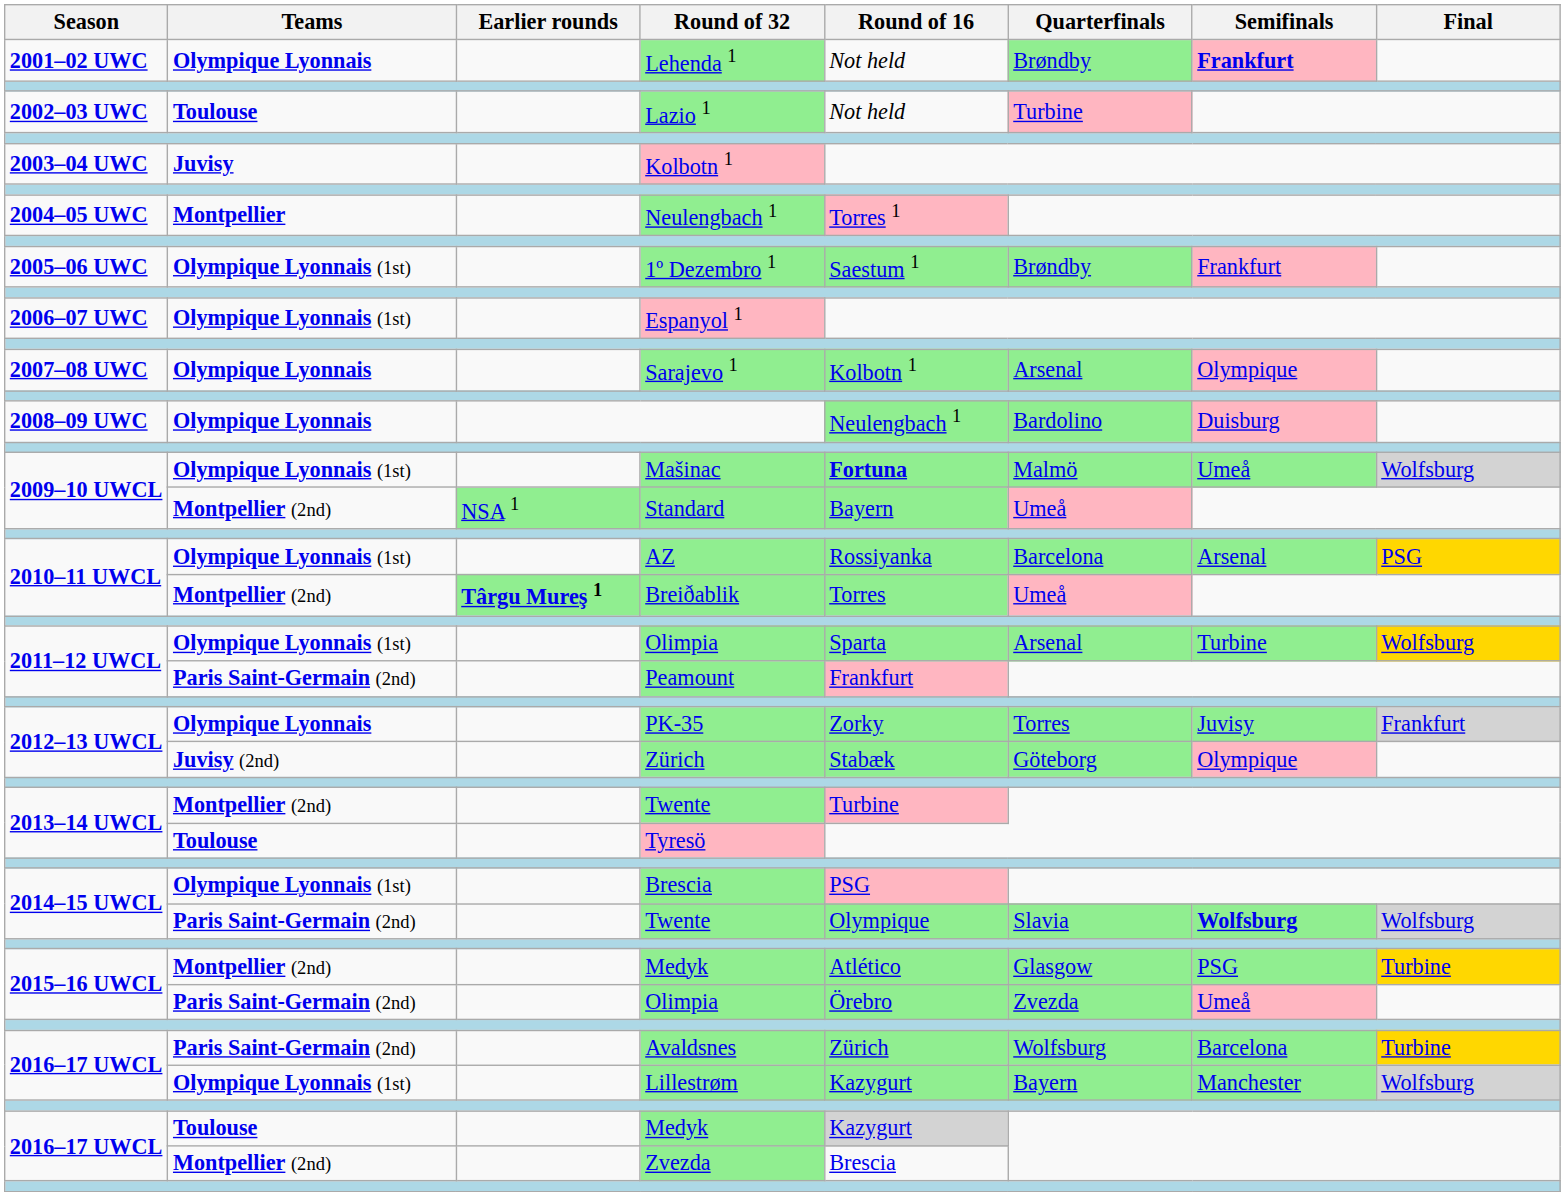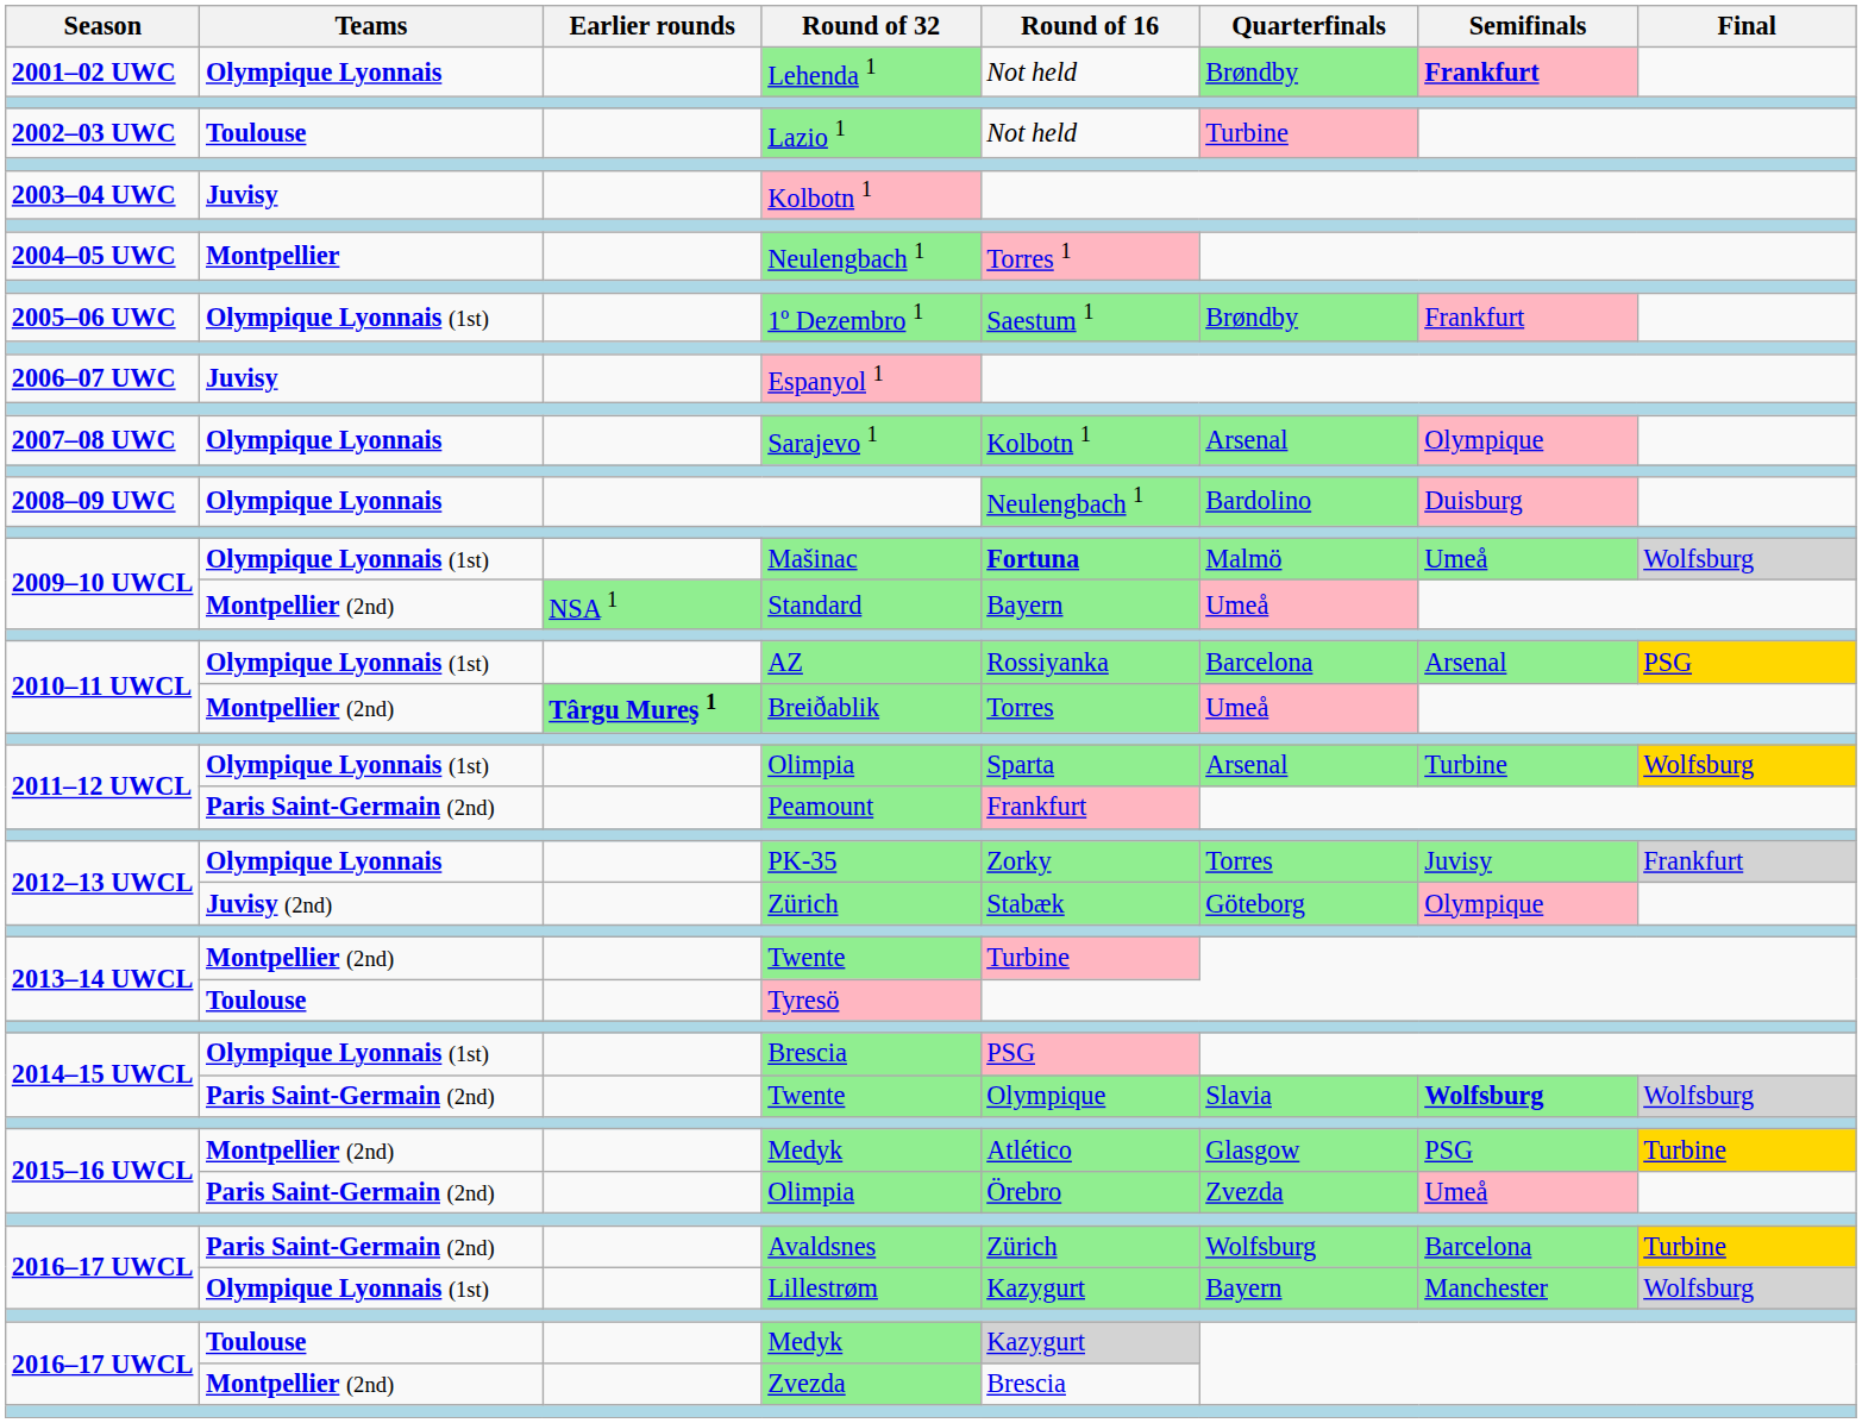 <table class="wikitable">
 <tr>
 <th width=110px>Season</th>
 <th width=200px>Teams</th>
 <th width=125px>Earlier rounds</th>
 <th width=125px>Round of 32</th>
 <th width=125px>Round of 16</th>
 <th width=125px>Quarterfinals</th>
 <th width=125px>Semifinals</th>
 <th width=125px>Final</th>
 </tr>
 <tr>
 <td><strong><a href='#'>2001–02 UWC</a></strong></td>
 <td> <strong><a href='#'>Olympique Lyonnais</a></strong></td>
 <td></td>
 <td bgcolor=lightgreen> <a href='#'>Lehenda</a> <sup>1</sup></td>
 <td><em>Not held</em></td>
 <td bgcolor=lightgreen> <a href='#'>Brøndby</a></td>
 <td bgcolor=lightpink><strong> <a href='#'>Frankfurt</a></strong></td>
 </tr>
 <tr bgcolor=lightblue>
 <td colspan=8></td>
 </tr>
 <tr>
 <td><strong><a href='#'>2002–03 UWC</a></strong></td>
 <td> <strong><a href='#'>Toulouse</a></strong></td>
 <td></td>
 <td bgcolor=lightgreen> <a href='#'>Lazio</a> <sup>1</sup></td>
 <td><em>Not held</em></td>
 <td bgcolor=lightpink> <a href='#'>Turbine</a></td>
 </tr>
 <tr bgcolor=lightblue>
 <td colspan=8></td>
 </tr>
 <tr>
 <td><strong><a href='#'>2003–04 UWC</a></strong></td>
 <td> <strong><a href='#'>Juvisy</a></strong></td>
 <td></td>
 <td bgcolor=lightpink> <a href='#'>Kolbotn</a> <sup>1</sup></td>
 </tr>
 <tr bgcolor=lightblue>
 <td colspan=8></td>
 </tr>
 <tr>
 <td><strong><a href='#'>2004–05 UWC</a></strong></td>
 <td> <strong><a href='#'>Montpellier</a></strong></td>
 <td></td>
 <td bgcolor=lightgreen> <a href='#'>Neulengbach</a> <sup>1</sup></td>
 <td bgcolor=lightpink> <a href='#'>Torres</a> <sup>1</sup></td>
 </tr>
 <tr bgcolor=lightblue>
 <td colspan=8></td>
 </tr>
 <tr>
 <td><strong><a href='#'>2005–06 UWC</a></strong></td>
 <td> <strong><a href='#'>Olympique Lyonnais</a></strong> <small>(1st)</small></td>
 <td></td>
 <td bgcolor=lightgreen> <a href='#'>1º Dezembro</a> <sup>1</sup></td>
 <td bgcolor=lightgreen> <a href='#'>Saestum</a> <sup>1</sup></td>
 <td bgcolor=lightgreen> <a href='#'>Brøndby</a></td>
 <td bgcolor=lightpink> <a href='#'>Frankfurt</a></td>
 </tr>
 <tr bgcolor=lightblue>
 <td colspan=8></td>
 </tr>
 <tr>
 <td><strong><a href='#'>2006–07 UWC</a></strong></td>
-<td> <strong><a href='#'>Olympique Lyonnais</a></strong> <small>(1st)</small></td>
+<td> <strong><a href='#'>Juvisy</a></strong></td>
 <td></td>
 <td bgcolor=lightpink> <a href='#'>Espanyol</a> <sup>1</sup></td>
 </tr>
 <tr bgcolor=lightblue>
 <td colspan=8></td>
 </tr>
 <tr>
 <td><strong><a href='#'>2007–08 UWC</a></strong></td>
 <td> <strong><a href='#'>Olympique Lyonnais</a></strong></td>
 <td></td>
 <td bgcolor=lightgreen> <a href='#'>Sarajevo</a> <sup>1</sup></td>
 <td bgcolor=lightgreen> <a href='#'>Kolbotn</a> <sup>1</sup></td>
 <td bgcolor=lightgreen> <a href='#'>Arsenal</a></td>
 <td bgcolor=lightpink> <a href='#'>Olympique</a></td>
 </tr>
 <tr bgcolor=lightblue>
 <td colspan=8></td>
 </tr>
 <tr>
 <td><strong><a href='#'>2008–09 UWC</a></strong></td>
 <td> <strong><a href='#'>Olympique Lyonnais</a></strong></td>
 <td colspan=2></td>
 <td bgcolor=lightgreen> <a href='#'>Neulengbach</a> <sup>1</sup></td>
 <td bgcolor=lightgreen> <a href='#'>Bardolino</a></td>
 <td bgcolor=lightpink> <a href='#'>Duisburg</a></td>
 </tr>
 <tr bgcolor=lightblue>
 <td colspan=8></td>
 </tr>
 <tr>
 <td rowspan=2><strong><a href='#'>2009–10 UWCL</a></strong></td>
 <td> <strong><a href='#'>Olympique Lyonnais</a></strong> <small>(1st)</small></td>
 <td></td>
 <td bgcolor=lightgreen> <a href='#'>Mašinac</a></td>
 <td bgcolor=lightgreen><strong> <a href='#'>Fortuna</a></strong></td>
 <td bgcolor=lightgreen> <a href='#'>Malmö</a></td>
 <td bgcolor=lightgreen> <a href='#'>Umeå</a></td>
 <td bgcolor=lightgrey> <a href='#'>Wolfsburg</a></td>
 </tr>
 <tr>
 <td> <strong><a href='#'>Montpellier</a></strong> <small>(2nd)</small></td>
 <td bgcolor=lightgreen> <a href='#'>NSA</a> <sup>1</sup></td>
 <td bgcolor=lightgreen> <a href='#'>Standard</a></td>
 <td bgcolor=lightgreen> <a href='#'>Bayern</a></td>
 <td bgcolor=lightpink> <a href='#'>Umeå</a></td>
 </tr>
 <tr bgcolor=lightblue>
 <td colspan=8></td>
 </tr>
 <tr>
 <td rowspan=2><strong><a href='#'>2010–11 UWCL</a></strong></td>
 <td> <strong><a href='#'>Olympique Lyonnais</a></strong> <small>(1st)</small></td>
 <td></td>
 <td bgcolor=lightgreen> <a href='#'>AZ</a></td>
 <td bgcolor=lightgreen> <a href='#'>Rossiyanka</a></td>
 <td bgcolor=lightgreen> <a href='#'>Barcelona</a></td>
 <td bgcolor=lightgreen> <a href='#'>Arsenal</a></td>
 <td bgcolor=gold> <a href='#'>PSG</a></td>
 </tr>
 <tr>
 <td> <strong><a href='#'>Montpellier</a></strong> <small>(2nd)</small></td>
 <td bgcolor=lightgreen><strong> <a href='#'>Târgu Mureş</a> <sup>1</sup></strong></td>
 <td bgcolor=lightgreen> <a href='#'>Breiðablik</a></td>
 <td bgcolor=lightgreen> <a href='#'>Torres</a></td>
 <td bgcolor=lightpink> <a href='#'>Umeå</a></td>
 </tr>
 <tr bgcolor=lightblue>
 <td colspan=8></td>
 </tr>
 <tr>
 <td rowspan=2><strong><a href='#'>2011–12 UWCL</a></strong></td>
 <td> <strong><a href='#'>Olympique Lyonnais</a></strong> <small>(1st)</small></td>
 <td></td>
 <td bgcolor=lightgreen> <a href='#'>Olimpia</a></td>
 <td bgcolor=lightgreen> <a href='#'>Sparta</a></td>
 <td bgcolor=lightgreen> <a href='#'>Arsenal</a></td>
 <td bgcolor=lightgreen> <a href='#'>Turbine</a></td>
 <td bgcolor=gold> <a href='#'>Wolfsburg</a></td>
 </tr>
 <tr>
 <td> <strong><a href='#'>Paris Saint-Germain</a></strong> <small>(2nd)</small></td>
 <td></td>
 <td bgcolor=lightgreen> <a href='#'>Peamount</a></td>
 <td bgcolor=lightpink> <a href='#'>Frankfurt</a></td>
 </tr>
 <tr bgcolor=lightblue>
 <td colspan=8></td>
 </tr>
 <tr>
 <td rowspan=2><strong><a href='#'>2012–13 UWCL</a></strong></td>
 <td> <strong><a href='#'>Olympique Lyonnais</a></strong></td>
 <td></td>
 <td bgcolor=lightgreen> <a href='#'>PK-35</a></td>
 <td bgcolor=lightgreen> <a href='#'>Zorky</a></td>
 <td bgcolor=lightgreen> <a href='#'>Torres</a></td>
 <td bgcolor=lightgreen> <a href='#'>Juvisy</a></td>
 <td bgcolor=lightgrey> <a href='#'>Frankfurt</a></td>
 </tr>
 <tr>
 <td> <strong><a href='#'>Juvisy</a></strong> <small>(2nd)</small></td>
 <td></td>
 <td bgcolor=lightgreen> <a href='#'>Zürich</a></td>
 <td bgcolor=lightgreen> <a href='#'>Stabæk</a></td>
 <td bgcolor=lightgreen> <a href='#'>Göteborg</a></td>
 <td bgcolor=lightpink> <a href='#'>Olympique</a></td>
 </tr>
 <tr bgcolor=lightblue>
 <td colspan=8></td>
 </tr>
 <tr>
 <td rowspan=2><strong><a href='#'>2013–14 UWCL</a></strong></td>
 <td> <strong><a href='#'>Montpellier</a></strong> <small>(2nd)</small></td>
 <td></td>
 <td bgcolor=lightgreen> <a href='#'>Twente</a></td>
 <td bgcolor=lightpink> <a href='#'>Turbine</a></td>
 </tr>
 <tr>
 <td> <strong><a href='#'>Toulouse</a></strong></td>
 <td></td>
 <td bgcolor=lightpink> <a href='#'>Tyresö</a></td>
 </tr>
 <tr bgcolor=lightblue>
 <td colspan=8></td>
 </tr>
 <tr>
 <td rowspan=2><strong><a href='#'>2014–15 UWCL</a></strong></td>
 <td> <strong><a href='#'>Olympique Lyonnais</a></strong> <small>(1st)</small></td>
 <td></td>
 <td bgcolor=lightgreen> <a href='#'>Brescia</a></td>
 <td bgcolor=lightpink> <a href='#'>PSG</a></td>
 </tr>
 <tr>
 <td> <strong><a href='#'>Paris Saint-Germain</a></strong> <small>(2nd)</small></td>
 <td></td>
 <td bgcolor=lightgreen> <a href='#'>Twente</a></td>
 <td bgcolor=lightgreen> <a href='#'>Olympique</a></td>
 <td bgcolor=lightgreen> <a href='#'>Slavia</a></td>
 <td bgcolor=lightgreen><strong> <a href='#'>Wolfsburg</a></strong></td>
 <td bgcolor=lightgrey> <a href='#'>Wolfsburg</a></td>
 </tr>
 <tr bgcolor=lightblue>
 <td colspan=8></td>
 </tr>
 <tr>
 <td rowspan=2><strong><a href='#'>2015–16 UWCL</a></strong></td>
 <td> <strong><a href='#'>Montpellier</a></strong> <small>(2nd)</small></td>
 <td></td>
 <td bgcolor=lightgreen> <a href='#'>Medyk</a></td>
 <td bgcolor=lightgreen> <a href='#'>Atlético</a></td>
 <td bgcolor=lightgreen> <a href='#'>Glasgow</a></td>
 <td bgcolor=lightgreen> <a href='#'>PSG</a></td>
 <td bgcolor=gold> <a href='#'>Turbine</a></td>
 </tr>
 <tr>
 <td> <strong><a href='#'>Paris Saint-Germain</a></strong> <small>(2nd)</small></td>
 <td></td>
 <td bgcolor=lightgreen> <a href='#'>Olimpia</a></td>
 <td bgcolor=lightgreen> <a href='#'>Örebro</a></td>
 <td bgcolor=lightgreen> <a href='#'>Zvezda</a></td>
 <td bgcolor=lightpink> <a href='#'>Umeå</a></td>
 </tr>
 <tr bgcolor=lightblue>
 <td colspan=8></td>
 </tr>
 <tr>
 <td rowspan=2><strong><a href='#'>2016–17 UWCL</a></strong></td>
 <td> <strong><a href='#'>Paris Saint-Germain</a></strong> <small>(2nd)</small></td>
 <td></td>
 <td bgcolor=lightgreen> <a href='#'>Avaldsnes</a></td>
 <td bgcolor=lightgreen> <a href='#'>Zürich</a></td>
 <td bgcolor=lightgreen> <a href='#'>Wolfsburg</a></td>
 <td bgcolor=lightgreen> <a href='#'>Barcelona</a></td>
 <td bgcolor=gold> <a href='#'>Turbine</a></td>
 </tr>
 <tr>
 <td> <strong><a href='#'>Olympique Lyonnais</a></strong> <small>(1st)</small></td>
 <td></td>
 <td bgcolor=lightgreen> <a href='#'>Lillestrøm</a></td>
 <td bgcolor=lightgreen> <a href='#'>Kazygurt</a></td>
 <td bgcolor=lightgreen> <a href='#'>Bayern</a></td>
 <td bgcolor=lightgreen> <a href='#'>Manchester</a></td>
 <td bgcolor=lightgrey> <a href='#'>Wolfsburg</a></td>
 </tr>
 <tr bgcolor=lightblue>
 <td colspan=8></td>
 </tr>
 <tr>
 <td rowspan=2><strong><a href='#'>2016–17 UWCL</a></strong></td>
 <td> <strong><a href='#'>Toulouse</a></strong></td>
 <td></td>
 <td bgcolor=lightgreen> <a href='#'>Medyk</a></td>
 <td style="background: lightgrey;"> <a href='#'>Kazygurt</a></td>
 </tr>
 <tr>
 <td> <strong><a href='#'>Montpellier</a></strong> <small>(2nd)</small></td>
 <td></td>
 <td bgcolor=lightgreen> <a href='#'>Zvezda</a></td>
 <td> <a href='#'>Brescia</a></td>
 </tr>
 <tr bgcolor=lightblue>
 <td colspan=8></td>
 </tr>
 <tr>
 </tr>
 </table>
